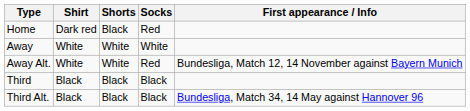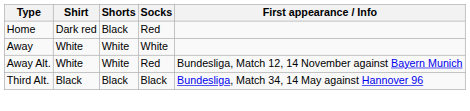 <table class="wikitable">
 <tr>
 <th>Type</th>
 <th>Shirt</th>
 <th>Shorts</th>
 <th>Socks</th>
 <th>First appearance / Info</th>
 </tr>
 <tr>
 <td>Home</td>
 <td>Dark red</td>
 <td>Black</td>
 <td>Red</td>
 <td></td>
 </tr>
 <tr>
 <td>Away</td>
 <td>White</td>
 <td>White</td>
 <td>White</td>
 <td></td>
 </tr>
 <tr>
 <td>Away Alt.</td>
 <td>White</td>
 <td>White</td>
 <td>Red</td>
 <td>Bundesliga, Match 12, 14 November against <a href='#'>Bayern Munich</a></td>
 </tr>
 <tr>
-<td>Third</td>
-<td>Black</td>
-<td>Black</td>
-<td>Black</td>
-<td></td>
-</tr>
-<tr>
 <td>Third Alt.</td>
 <td>Black</td>
 <td>Black</td>
 <td>Black</td>
 <td><a href='#'>Bundesliga</a>, Match 34, 14 May against <a href='#'>Hannover 96</a></td>
 </tr>
 </table>
